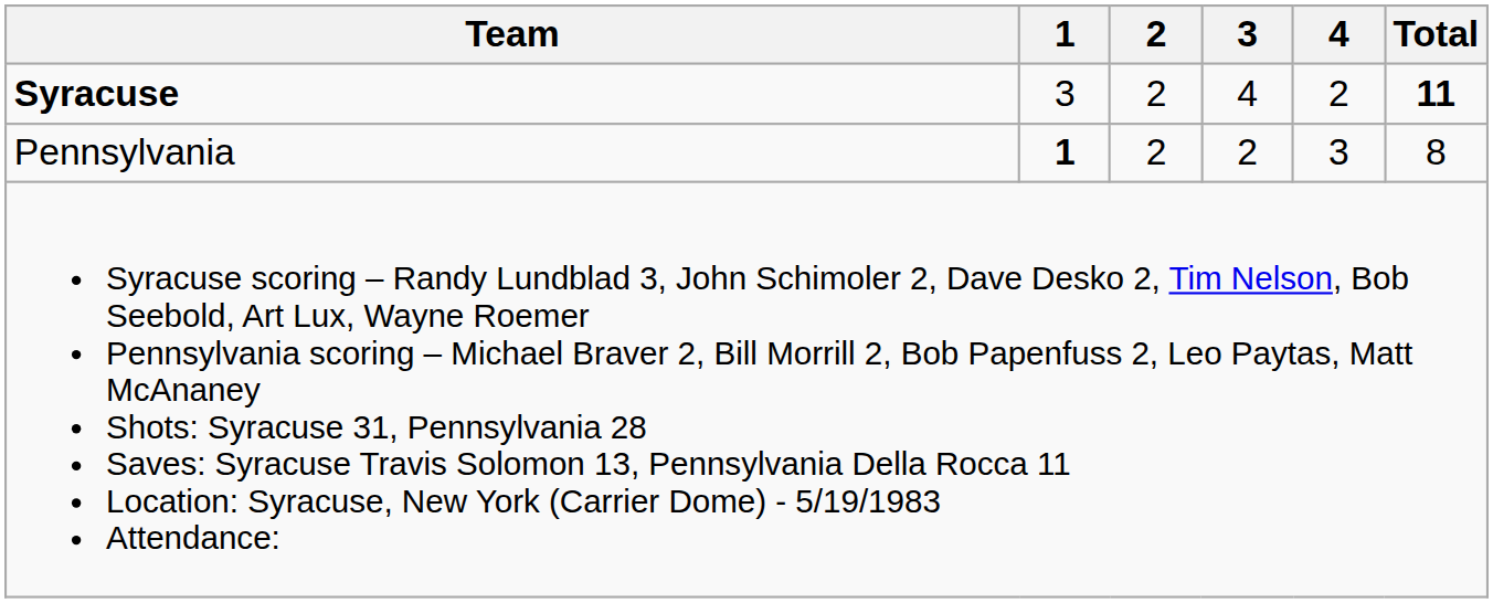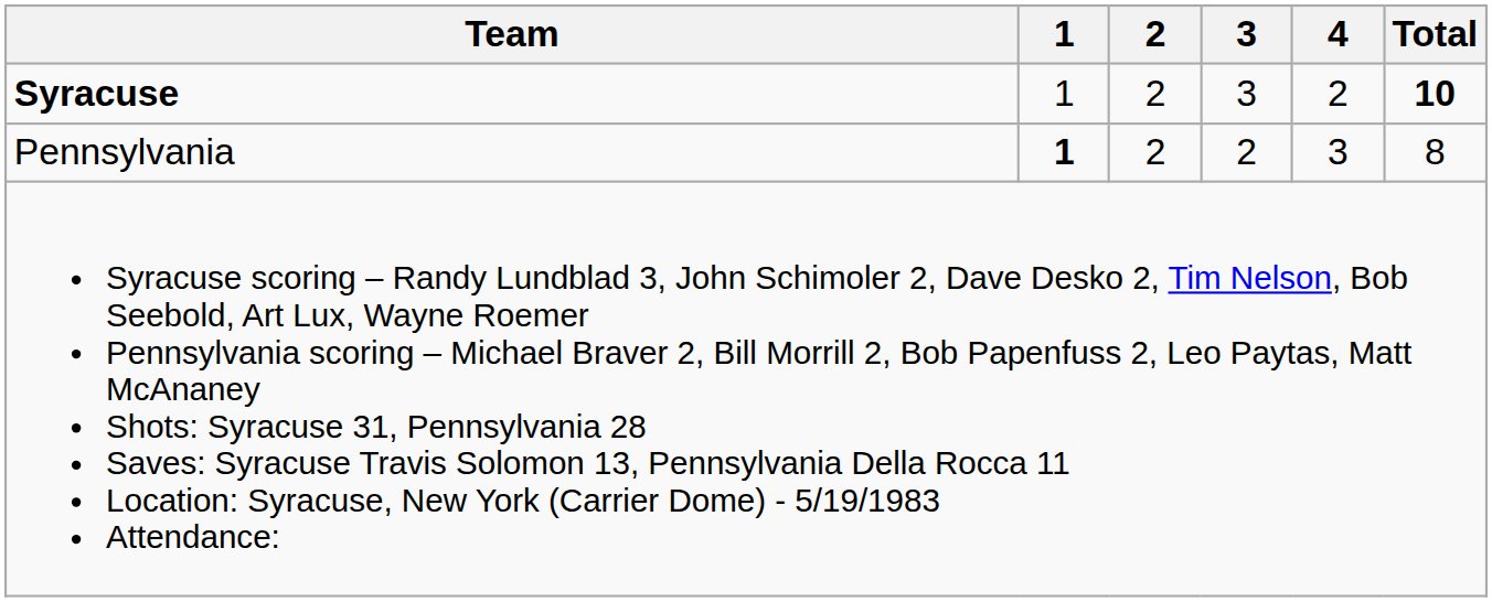 <table class="wikitable" style="text-align:center; max-width:40em">
 <tr>
 <th>Team</th>
 <th style="width:2em">1</th>
 <th style="width:2em">2</th>
 <th style="width:2em">3</th>
 <th style="width:2em">4</th>
 <th style="width:2em">Total</th>
 </tr>
 <tr>
 <td style="text-align:left"><strong>Syracuse</strong></td>
+<td>1</td>
+<td>2</td>
 <td>3</td>
 <td>2</td>
-<td>4</td>
-<td>2</td>
-<td><strong>11</strong></td>
+<td><strong>10</strong></td>
 </tr>
 <tr>
 <td style="text-align:left">Pennsylvania</td>
 <td><strong>1</strong></td>
 <td>2</td>
 <td>2</td>
 <td>3</td>
 <td>8</td>
 </tr>
 <tr>
 <td colspan=6 style="text-align:left; font-size:88%;"><br><ul><li>Syracuse scoring – Randy Lundblad 3, John Schimoler 2, Dave Desko 2, <a href='#'>Tim Nelson</a>, Bob Seebold, Art Lux, Wayne Roemer</li><li>Pennsylvania scoring – Michael Braver 2, Bill Morrill 2, Bob Papenfuss 2, Leo Paytas, Matt McAnaney</li><li>Shots: Syracuse 31, Pennsylvania 28</li><li>Saves: Syracuse Travis Solomon 13, Pennsylvania Della Rocca 11</li><li>Location: Syracuse, New York (Carrier Dome) - 5/19/1983</li><li>Attendance:</li></ul></td>
 </tr>
 </table>
